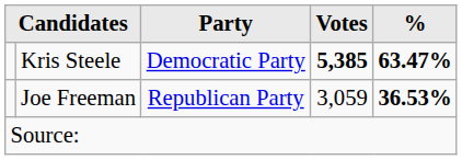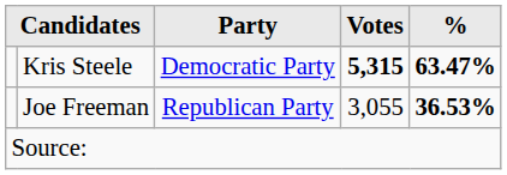 <table class=wikitable style="font-size:95%; text-align:right;">
 <tr>
 <th style="background-color:#E9E9E9" align=center colspan=2>Candidates</th>
 <th style="background-color:#E9E9E9" align=center>Party</th>
 <th style="background-color:#E9E9E9" align=center>Votes</th>
 <th style="background-color:#E9E9E9" align=center>%</th>
 </tr>
 <tr>
 <td></td>
 <td align=left>Kris Steele</td>
 <td align=center><a href='#'>Democratic Party</a></td>
-<td><strong>5,385</strong></td>
+<td><strong>5,315</strong></td>
 <td><strong>63.47%</strong></td>
 </tr>
 <tr>
 <td></td>
 <td align=left>Joe Freeman</td>
 <td align=center><a href='#'>Republican Party</a></td>
-<td>3,059</td>
+<td>3,055</td>
 <td><strong>36.53%</strong></td>
 </tr>
 <tr>
 <td align="left" colspan=6>Source:</td>
 </tr>
 </table>
